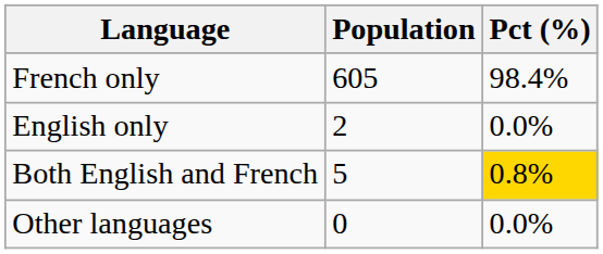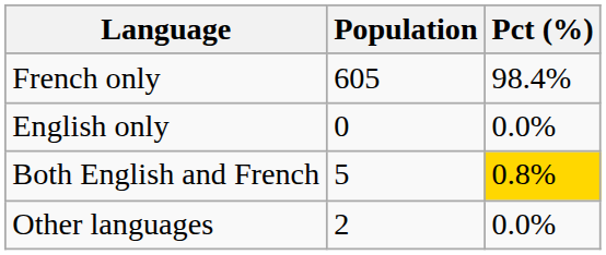 <table class="wikitable">
 <tr>
 <th>Language</th>
 <th>Population</th>
 <th>Pct (%)</th>
 </tr>
 <tr>
 <td>French only</td>
 <td>605</td>
 <td>98.4%</td>
 </tr>
 <tr>
 <td>English only</td>
-<td>2</td>
+<td>0</td>
 <td>0.0%</td>
 </tr>
 <tr>
 <td>Both English and French</td>
 <td>5</td>
 <td style="background: gold;">0.8%</td>
 </tr>
 <tr>
 <td>Other languages</td>
-<td>0</td>
+<td>2</td>
 <td>0.0%</td>
 </tr>
 </table>
